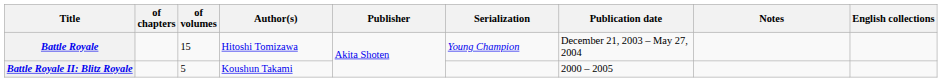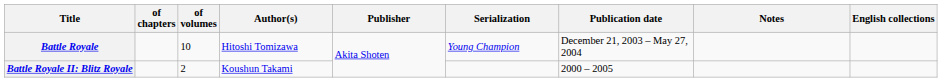 <table class="wikitable">
 <tr>
 <th>Title</th>
 <th style="width:40pt"> of chapters</th>
 <th style="width:40pt"> of volumes</th>
 <th style="width:125pt">Author(s)</th>
 <th style="width:125pt">Publisher</th>
 <th style="width:125pt">Serialization</th>
 <th style="width:150pt">Publication date</th>
 <th style="width:175pt">Notes</th>
 <th>English collections</th>
 </tr>
 <tr>
 <th><em><a href='#'>Battle Royale</a></em></th>
 <td></td>
-<td>15</td>
+<td>10</td>
 <td><a href='#'>Hitoshi Tomizawa</a></td>
 <td rowspan="2"><a href='#'>Akita Shoten</a></td>
 <td><em><a href='#'>Young Champion</a></em></td>
 <td>December 21, 2003 – May 27, 2004</td>
 <td></td>
 <td></td>
 </tr>
 <tr>
 <th><em><a href='#'>Battle Royale II: Blitz Royale</a></em></th>
 <td></td>
-<td>5</td>
+<td>2</td>
 <td><a href='#'>Koushun Takami</a></td>
 <td></td>
 <td>2000 – 2005</td>
 <td></td>
 <td></td>
 </tr>
 </table>
